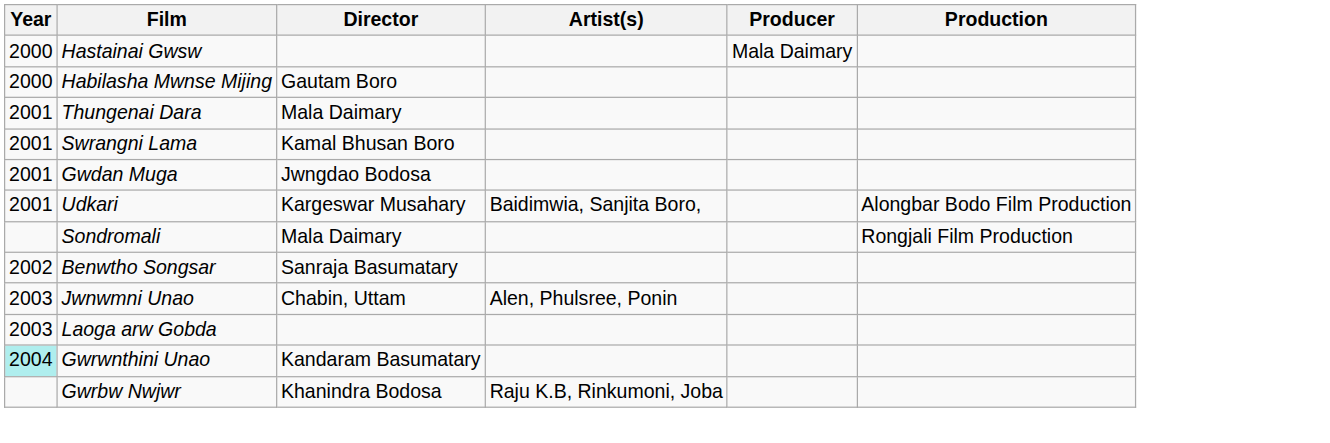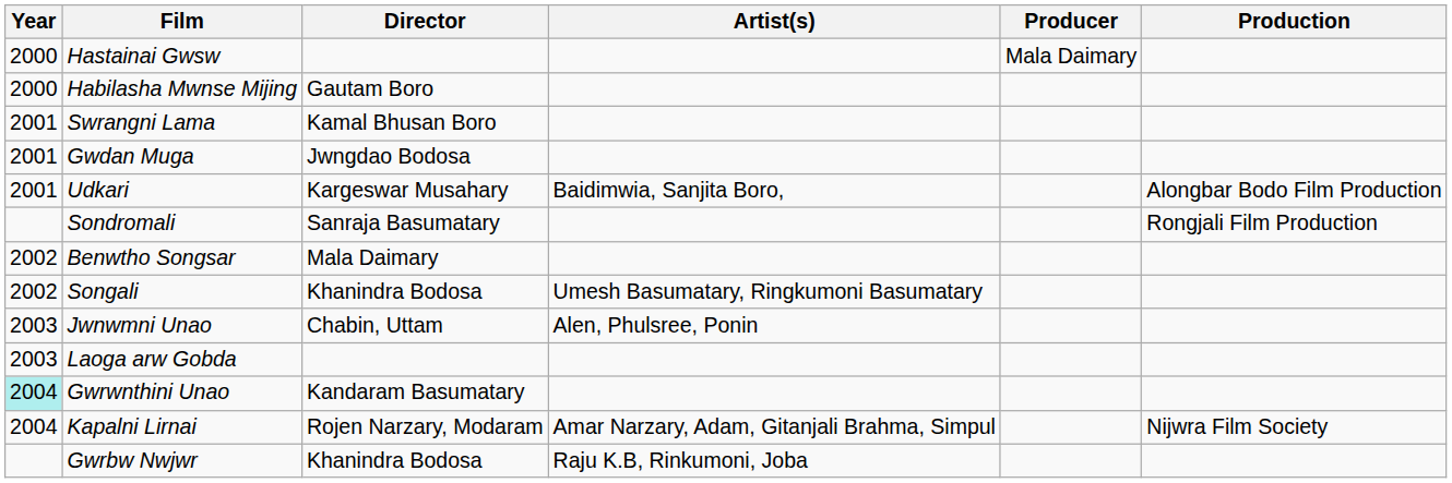 <table class="wikitable sortable mw-collapsible" border="0">
 <tr>
 <th>Year</th>
 <th>Film</th>
 <th>Director</th>
 <th>Artist(s)</th>
 <th>Producer</th>
 <th>Production</th>
 </tr>
 <tr>
 <td style="text-align: center;">2000</td>
 <td><em>Hastainai Gwsw</em></td>
 <td></td>
 <td></td>
 <td>Mala Daimary</td>
 <td></td>
 </tr>
 <tr>
 <td style="text-align: center;">2000</td>
 <td><em>Habilasha Mwnse Mijing</em></td>
 <td>Gautam Boro</td>
-<td></td>
-<td></td>
-<td></td>
-</tr>
-<tr>
-<td style="text-align: center;">2001</td>
-<td><em>Thungenai Dara</em></td>
-<td>Mala Daimary</td>
 <td></td>
 <td></td>
 <td></td>
 </tr>
 <tr>
 <td style="text-align: center;">2001</td>
 <td><em>Swrangni Lama</em></td>
 <td>Kamal Bhusan Boro</td>
 <td></td>
 <td></td>
 <td></td>
 </tr>
 <tr>
 <td style="text-align: center;">2001</td>
 <td><em>Gwdan Muga</em></td>
 <td>Jwngdao Bodosa</td>
 <td></td>
 <td></td>
 <td></td>
 </tr>
 <tr>
 <td style="text-align: center;">2001</td>
 <td><em>Udkari</em></td>
 <td>Kargeswar Musahary</td>
 <td>Baidimwia, Sanjita Boro,</td>
 <td></td>
 <td>Alongbar Bodo Film Production</td>
 </tr>
 <tr>
 <td style="text-align: center;"></td>
 <td><em>Sondromali</em></td>
-<td>Mala Daimary</td>
+<td>Sanraja Basumatary</td>
 <td></td>
 <td></td>
 <td>Rongjali Film Production</td>
 </tr>
 <tr>
 <td style="text-align: center;">2002</td>
 <td><em>Benwtho Songsar</em></td>
-<td>Sanraja Basumatary</td>
+<td>Mala Daimary</td>
+<td></td>
+<td></td>
+</tr>
+<tr>
+<td style="text-align: center;">2002</td>
+<td><em>Songali</em></td>
+<td>Khanindra Bodosa</td>
+<td>Umesh Basumatary, Ringkumoni Basumatary</td>
 <td></td>
 <td></td>
 </tr>
 <tr>
 <td style="text-align: center;">2003</td>
 <td><em>Jwnwmni Unao</em></td>
 <td>Chabin, Uttam</td>
 <td>Alen, Phulsree, Ponin</td>
 <td></td>
 <td></td>
 </tr>
 <tr>
 <td style="text-align: center;">2003</td>
 <td><em>Laoga arw Gobda</em></td>
 <td></td>
 <td></td>
 <td></td>
 <td></td>
 </tr>
 <tr>
 <td style="background: paleturquoise; text-align: center;">2004</td>
 <td><em>Gwrwnthini Unao</em></td>
 <td>Kandaram Basumatary</td>
 <td></td>
 <td></td>
 <td></td>
 </tr>
 <tr>
+<td style="text-align: center;">2004</td>
+<td><em>Kapalni Lirnai</em></td>
+<td>Rojen Narzary, Modaram</td>
+<td>Amar Narzary, Adam, Gitanjali Brahma, Simpul</td>
+<td></td>
+<td>Nijwra Film Society</td>
+</tr>
+<tr>
 <td style="text-align: center;"></td>
 <td><em>Gwrbw Nwjwr</em></td>
 <td>Khanindra Bodosa</td>
 <td>Raju K.B, Rinkumoni, Joba</td>
 <td></td>
 <td></td>
 </tr>
 </table>
